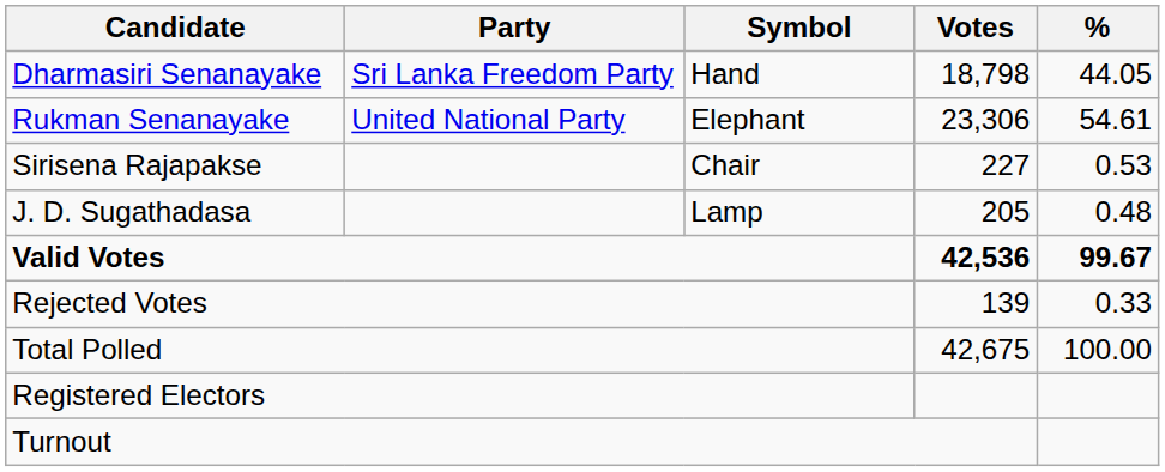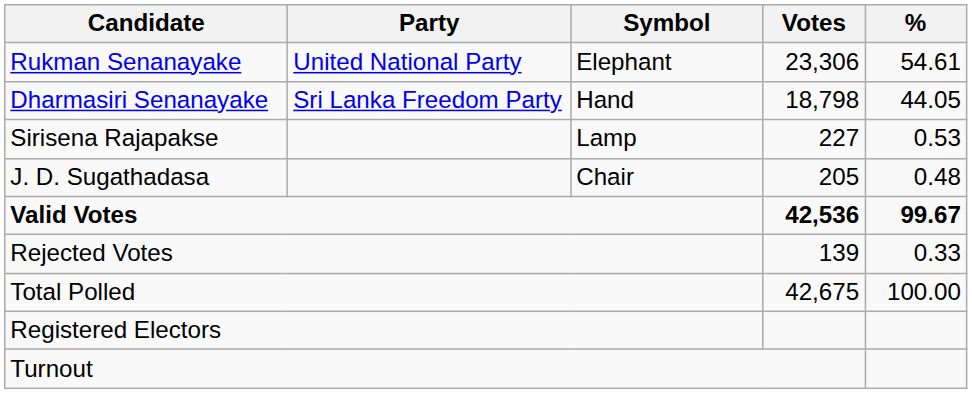 <table class="wikitable" border="1" style="text-align:right;">
 <tr>
 <th align=left width="180">Candidate</th>
 <th align=left width="180">Party</th>
 <th align=left width="120">Symbol</th>
 <th align=left width="60">Votes</th>
 <th align=left width="60">%</th>
 </tr>
 <tr>
+<td align=left><a href='#'>Rukman Senanayake</a></td>
+<td align=left><a href='#'>United National Party</a></td>
+<td align=left>Elephant</td>
+<td>23,306</td>
+<td>54.61</td>
+</tr>
+<tr>
 <td align=left><a href='#'>Dharmasiri Senanayake</a></td>
 <td align=left><a href='#'>Sri Lanka Freedom Party</a></td>
 <td align=left>Hand</td>
 <td>18,798</td>
 <td>44.05</td>
 </tr>
 <tr>
-<td align=left><a href='#'>Rukman Senanayake</a></td>
-<td align=left><a href='#'>United National Party</a></td>
-<td align=left>Elephant</td>
-<td>23,306</td>
-<td>54.61</td>
-</tr>
-<tr>
 <td align=left>Sirisena Rajapakse</td>
 <td></td>
-<td align=left>Chair</td>
+<td align=left>Lamp</td>
 <td>227</td>
 <td>0.53</td>
 </tr>
 <tr>
 <td align=left>J. D. Sugathadasa</td>
 <td></td>
-<td align=left>Lamp</td>
+<td align=left>Chair</td>
 <td>205</td>
 <td>0.48</td>
 </tr>
 <tr>
 <td align=left colspan=3><strong>Valid Votes</strong></td>
 <td><strong>42,536</strong></td>
 <td><strong>99.67</strong></td>
 </tr>
 <tr>
 <td align=left colspan=3>Rejected Votes</td>
 <td>139</td>
 <td>0.33</td>
 </tr>
 <tr>
 <td align=left colspan=3>Total Polled</td>
 <td>42,675</td>
 <td>100.00</td>
 </tr>
 <tr>
 <td align=left colspan=3>Registered Electors</td>
 <td></td>
 <td></td>
 </tr>
 <tr>
 <td align=left colspan=4>Turnout</td>
 <td></td>
 </tr>
 </table>
